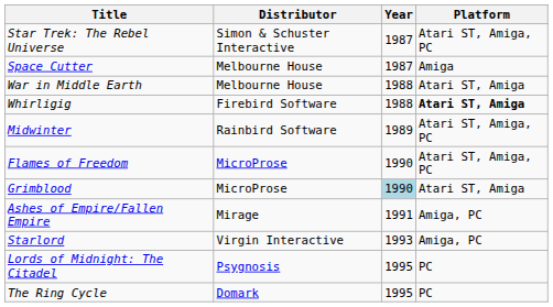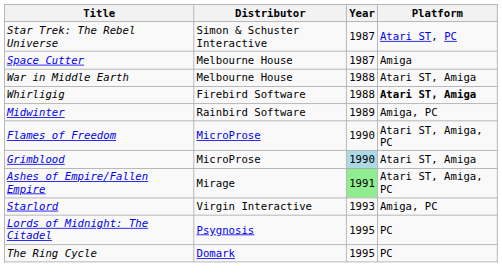 <table class="wikitable">
 <tr>
 <th style="width:225px;">Title</th>
 <th style="width:180px;">Distributor</th>
 <th>Year</th>
 <th style="width:140px;">Platform</th>
 </tr>
 <tr>
 <td><em>Star Trek: The Rebel Universe</em></td>
 <td>Simon & Schuster Interactive</td>
 <td>1987</td>
-<td>Atari ST, Amiga, PC</td>
+<td><a href='#'>Atari ST</a>, <a href='#'>PC</a></td>
 </tr>
 <tr>
 <td><em><a href='#'>Space Cutter</a></em></td>
 <td>Melbourne House</td>
 <td>1987</td>
 <td>Amiga</td>
 </tr>
 <tr>
 <td><em>War in Middle Earth</em></td>
 <td>Melbourne House</td>
 <td>1988</td>
 <td>Atari ST, Amiga</td>
 </tr>
 <tr>
 <td><em>Whirligig</em></td>
 <td>Firebird Software</td>
 <td>1988</td>
 <td><strong>Atari ST, Amiga</strong></td>
 </tr>
 <tr>
 <td><em><a href='#'>Midwinter</a></em></td>
 <td>Rainbird Software</td>
 <td>1989</td>
-<td>Atari ST, Amiga, PC</td>
+<td>Amiga, PC</td>
 </tr>
 <tr>
 <td><em><a href='#'>Flames of Freedom</a></em></td>
 <td><a href='#'>MicroProse</a></td>
 <td>1990</td>
 <td>Atari ST, Amiga, PC</td>
 </tr>
 <tr>
 <td><em><a href='#'>Grimblood</a></em></td>
 <td>MicroProse</td>
 <td style="background: lightblue;">1990</td>
 <td>Atari ST, Amiga</td>
 </tr>
 <tr>
 <td><em><a href='#'>Ashes of Empire/Fallen Empire</a></em></td>
 <td>Mirage</td>
-<td>1991</td>
-<td>Amiga, PC</td>
+<td style="background: lightgreen;">1991</td>
+<td>Atari ST, Amiga, PC</td>
 </tr>
 <tr>
 <td><em><a href='#'>Starlord</a></em></td>
 <td>Virgin Interactive</td>
 <td>1993</td>
 <td>Amiga, PC</td>
 </tr>
 <tr>
 <td><em><a href='#'>Lords of Midnight: The Citadel</a></em></td>
 <td><a href='#'>Psygnosis</a></td>
 <td>1995</td>
 <td>PC</td>
 </tr>
 <tr>
 <td><em>The Ring Cycle</em></td>
 <td><a href='#'>Domark</a></td>
 <td>1995</td>
 <td>PC</td>
 </tr>
 </table>
